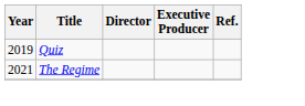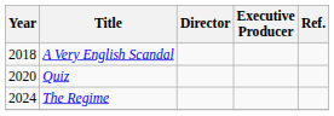 <table class="wikitable">
 <tr>
 <th>Year</th>
 <th>Title</th>
 <th>Director</th>
 <th>Executive<br>Producer</th>
 <th>Ref.</th>
 </tr>
 <tr>
-<td>2019</td>
+<td>2018</td>
+<td><em><a href='#'>A Very English Scandal</a></em></td>
+<td></td>
+<td></td>
+<td></td>
+</tr>
+<tr>
+<td>2020</td>
 <td><em><a href='#'>Quiz</a></em></td>
 <td></td>
 <td></td>
 <td></td>
 </tr>
 <tr>
-<td>2021</td>
+<td>2024</td>
 <td><em><a href='#'>The Regime</a></em></td>
 <td></td>
 <td></td>
 <td></td>
 </tr>
 <tr>
 </tr>
 </table>
